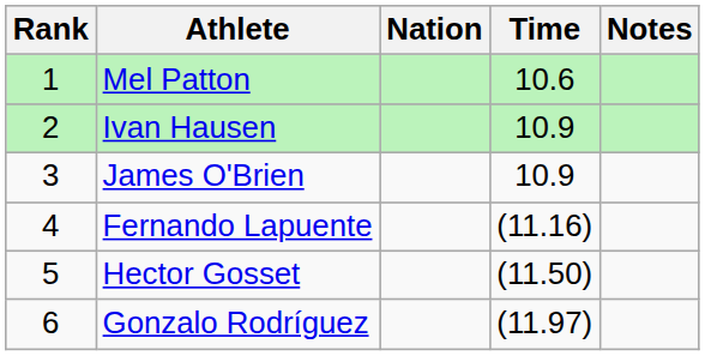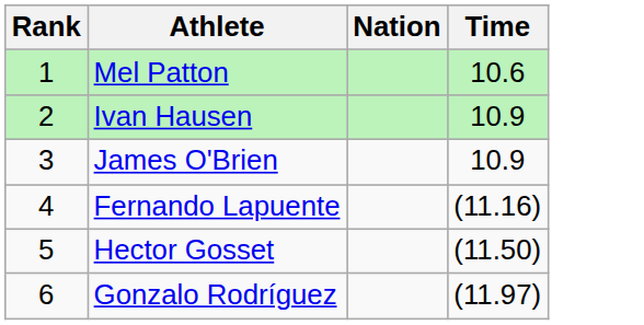 <table class="wikitable sortable" style="text-align:center">
 <tr>
 <th>Rank</th>
 <th>Athlete</th>
 <th>Nation</th>
 <th>Time</th>
-<th>Notes</th>
 </tr>
 <tr bgcolor=#bbf3bb>
 <td>1</td>
 <td align=left><a href='#'>Mel Patton</a></td>
 <td align=left></td>
 <td>10.6</td>
-<td></td>
 </tr>
 <tr bgcolor=#bbf3bb>
 <td>2</td>
 <td align=left><a href='#'>Ivan Hausen</a></td>
 <td align=left></td>
 <td>10.9</td>
-<td></td>
 </tr>
 <tr>
 <td>3</td>
 <td align=left><a href='#'>James O'Brien</a></td>
 <td align=left></td>
 <td>10.9</td>
-<td></td>
 </tr>
 <tr>
 <td>4</td>
 <td align=left><a href='#'>Fernando Lapuente</a></td>
 <td align=left></td>
 <td>(11.16)</td>
-<td></td>
 </tr>
 <tr>
 <td>5</td>
 <td align=left><a href='#'>Hector Gosset</a></td>
 <td align=left></td>
 <td>(11.50)</td>
-<td></td>
 </tr>
 <tr>
 <td>6</td>
 <td align=left><a href='#'>Gonzalo Rodríguez</a></td>
 <td align=left></td>
 <td>(11.97)</td>
-<td></td>
 </tr>
 </table>
